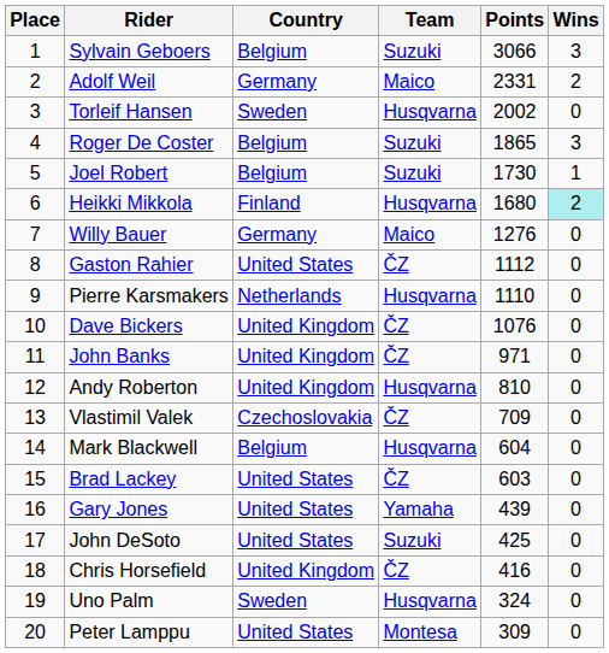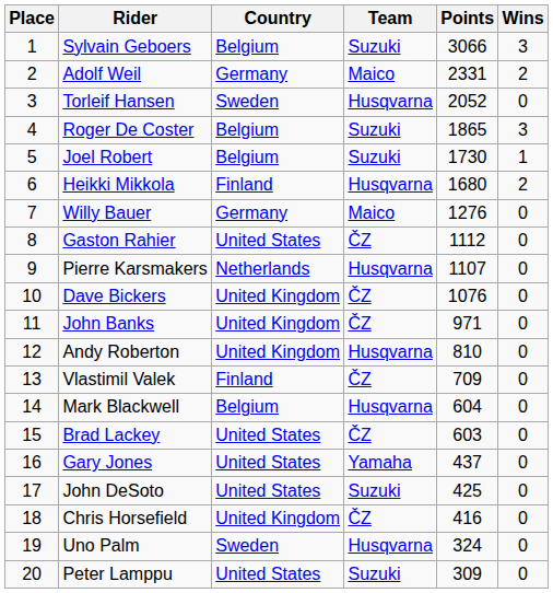 <table class="wikitable">
 <tr>
 <th>Place</th>
 <th>Rider</th>
 <th>Country</th>
 <th>Team</th>
 <th>Points</th>
 <th>Wins</th>
 </tr>
 <tr>
 <td align="center">1</td>
 <td> <a href='#'>Sylvain Geboers</a></td>
 <td><a href='#'>Belgium</a></td>
 <td><a href='#'>Suzuki</a></td>
 <td align="center">3066</td>
 <td align="center">3</td>
 </tr>
 <tr>
 <td align="center">2</td>
 <td> <a href='#'>Adolf Weil</a></td>
 <td><a href='#'>Germany</a></td>
 <td><a href='#'>Maico</a></td>
 <td align="center">2331</td>
 <td align="center">2</td>
 </tr>
 <tr>
 <td align="center">3</td>
 <td> <a href='#'>Torleif Hansen</a></td>
 <td><a href='#'>Sweden</a></td>
 <td><a href='#'>Husqvarna</a></td>
-<td align="center">2002</td>
+<td align="center">2052</td>
 <td align="center">0</td>
 </tr>
 <tr>
 <td align="center">4</td>
 <td> <a href='#'>Roger De Coster</a></td>
 <td><a href='#'>Belgium</a></td>
 <td><a href='#'>Suzuki</a></td>
 <td align="center">1865</td>
 <td align="center">3</td>
 </tr>
 <tr>
 <td align="center">5</td>
 <td> <a href='#'>Joel Robert</a></td>
 <td><a href='#'>Belgium</a></td>
 <td><a href='#'>Suzuki</a></td>
 <td align="center">1730</td>
 <td align="center">1</td>
 </tr>
 <tr>
 <td align="center">6</td>
 <td> <a href='#'>Heikki Mikkola</a></td>
 <td><a href='#'>Finland</a></td>
 <td><a href='#'>Husqvarna</a></td>
 <td align="center">1680</td>
-<td align="center" style="background: paleturquoise;">2</td>
+<td align="center">2</td>
 </tr>
 <tr>
 <td align="center">7</td>
 <td> <a href='#'>Willy Bauer</a></td>
 <td><a href='#'>Germany</a></td>
 <td><a href='#'>Maico</a></td>
 <td align="center">1276</td>
 <td align="center">0</td>
 </tr>
 <tr>
 <td align="center">8</td>
 <td> <a href='#'>Gaston Rahier</a></td>
 <td><a href='#'>United States</a></td>
 <td><a href='#'>ČZ</a></td>
 <td align="center">1112</td>
 <td align="center">0</td>
 </tr>
 <tr>
 <td align="center">9</td>
 <td> Pierre Karsmakers</td>
 <td><a href='#'>Netherlands</a></td>
 <td><a href='#'>Husqvarna</a></td>
-<td align="center">1110</td>
+<td align="center">1107</td>
 <td align="center">0</td>
 </tr>
 <tr>
 <td align="center">10</td>
 <td> <a href='#'>Dave Bickers</a></td>
 <td><a href='#'>United Kingdom</a></td>
 <td><a href='#'>ČZ</a></td>
 <td align="center">1076</td>
 <td align="center">0</td>
 </tr>
 <tr>
 <td align="center">11</td>
 <td> <a href='#'>John Banks</a></td>
 <td><a href='#'>United Kingdom</a></td>
 <td><a href='#'>ČZ</a></td>
 <td align="center">971</td>
 <td align="center">0</td>
 </tr>
 <tr>
 <td align="center">12</td>
 <td> Andy Roberton</td>
 <td><a href='#'>United Kingdom</a></td>
 <td><a href='#'>Husqvarna</a></td>
 <td align="center">810</td>
 <td align="center">0</td>
 </tr>
 <tr>
 <td align="center">13</td>
 <td> Vlastimil Valek</td>
-<td><a href='#'>Czechoslovakia</a></td>
+<td><a href='#'>Finland</a></td>
 <td><a href='#'>ČZ</a></td>
 <td align="center">709</td>
 <td align="center">0</td>
 </tr>
 <tr>
 <td align="center">14</td>
 <td> Mark Blackwell</td>
 <td><a href='#'>Belgium</a></td>
 <td><a href='#'>Husqvarna</a></td>
 <td align="center">604</td>
 <td align="center">0</td>
 </tr>
 <tr>
 <td align="center">15</td>
 <td> <a href='#'>Brad Lackey</a></td>
 <td><a href='#'>United States</a></td>
 <td><a href='#'>ČZ</a></td>
 <td align="center">603</td>
 <td align="center">0</td>
 </tr>
 <tr>
 <td align="center">16</td>
 <td> <a href='#'>Gary Jones</a></td>
 <td><a href='#'>United States</a></td>
 <td><a href='#'>Yamaha</a></td>
-<td align="center">439</td>
+<td align="center">437</td>
 <td align="center">0</td>
 </tr>
 <tr>
 <td align="center">17</td>
 <td> John DeSoto</td>
 <td><a href='#'>United States</a></td>
 <td><a href='#'>Suzuki</a></td>
 <td align="center">425</td>
 <td align="center">0</td>
 </tr>
 <tr>
 <td align="center">18</td>
 <td> Chris Horsefield</td>
 <td><a href='#'>United Kingdom</a></td>
 <td><a href='#'>ČZ</a></td>
 <td align="center">416</td>
 <td align="center">0</td>
 </tr>
 <tr>
 <td align="center">19</td>
 <td> Uno Palm</td>
 <td><a href='#'>Sweden</a></td>
 <td><a href='#'>Husqvarna</a></td>
 <td align="center">324</td>
 <td align="center">0</td>
 </tr>
 <tr>
 <td align="center">20</td>
 <td> Peter Lamppu</td>
 <td><a href='#'>United States</a></td>
-<td><a href='#'>Montesa</a></td>
+<td><a href='#'>Suzuki</a></td>
 <td align="center">309</td>
 <td align="center">0</td>
 </tr>
 <tr>
 </tr>
 </table>
